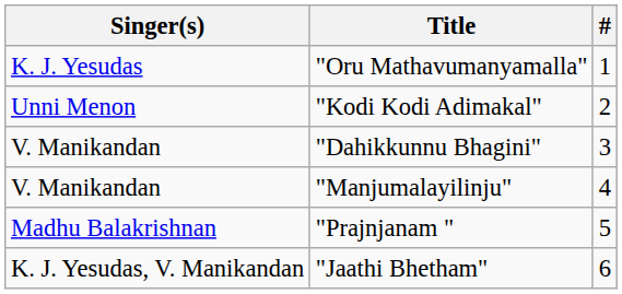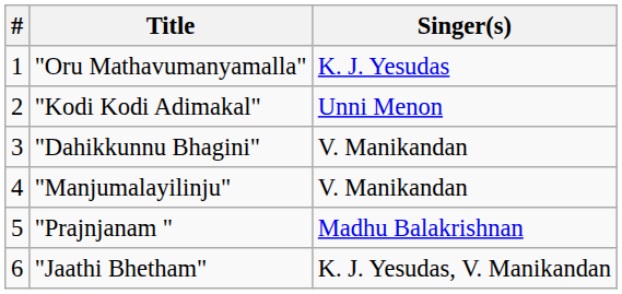 <table class="wikitable" style="font-size:95%;">
 <tr>
+<th>#</th>
+<th>Title</th>
 <th>Singer(s)</th>
-<th>Title</th>
-<th>#</th>
 </tr>
 <tr>
+<td>1</td>
+<td>"Oru Mathavumanyamalla"</td>
 <td><a href='#'>K. J. Yesudas</a></td>
-<td>"Oru Mathavumanyamalla"</td>
-<td>1</td>
 </tr>
 <tr>
+<td>2</td>
+<td>"Kodi Kodi Adimakal"</td>
 <td><a href='#'>Unni Menon</a></td>
-<td>"Kodi Kodi Adimakal"</td>
-<td>2</td>
 </tr>
 <tr>
+<td>3</td>
+<td>"Dahikkunnu Bhagini"</td>
 <td>V. Manikandan</td>
-<td>"Dahikkunnu Bhagini"</td>
-<td>3</td>
 </tr>
 <tr>
+<td>4</td>
+<td>"Manjumalayilinju"</td>
 <td>V. Manikandan</td>
-<td>"Manjumalayilinju"</td>
-<td>4</td>
 </tr>
 <tr>
+<td>5</td>
+<td>"Prajnjanam "</td>
 <td><a href='#'>Madhu Balakrishnan</a></td>
-<td>"Prajnjanam "</td>
-<td>5</td>
 </tr>
 <tr>
+<td>6</td>
+<td>"Jaathi Bhetham"</td>
 <td>K. J. Yesudas, V. Manikandan</td>
-<td>"Jaathi Bhetham"</td>
-<td>6</td>
 </tr>
 </table>
